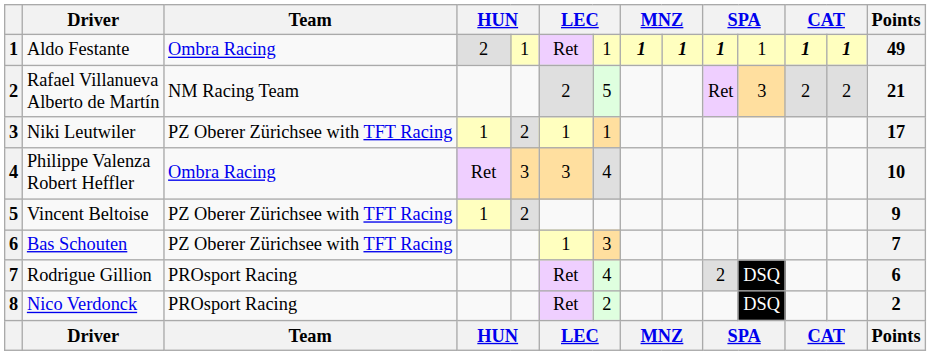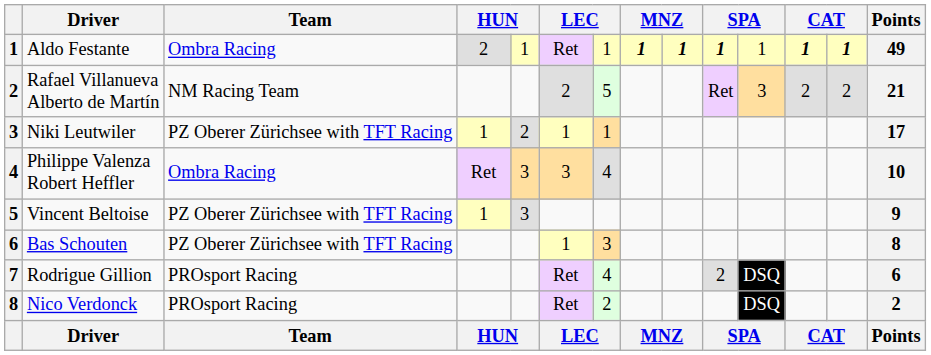 <table class="wikitable" style="font-size:85%; text-align:center">
 <tr>
 <th valign="middle"></th>
 <th valign="middle">Driver</th>
 <th>Team</th>
 <th colspan="2"><a href='#'>HUN</a><br></th>
 <th colspan="2"><a href='#'>LEC</a><br></th>
 <th colspan="2"><a href='#'>MNZ</a><br></th>
 <th colspan="2"><a href='#'>SPA</a><br></th>
 <th colspan="2"><a href='#'>CAT</a><br></th>
 <th valign="middle">Points</th>
 </tr>
 <tr>
 <th>1</th>
 <td align="left"> Aldo Festante</td>
 <td align="left"> <a href='#'>Ombra Racing</a></td>
 <td style="background:#dfdfdf;">2</td>
 <td style="background:#ffffbf;">1</td>
 <td style="background:#efcfff;">Ret</td>
 <td style="background:#ffffbf;">1</td>
 <td style="background:#ffffbf;"><strong><em>1</em></strong></td>
 <td style="background:#ffffbf;"><strong><em>1</em></strong></td>
 <td style="background:#ffffbf;"><strong><em>1</em></strong></td>
 <td style="background:#ffffbf;">1</td>
 <td style="background:#ffffbf;"><strong><em>1</em></strong></td>
 <td style="background:#ffffbf;"><strong><em>1</em></strong></td>
 <th>49</th>
 </tr>
 <tr>
 <th>2</th>
 <td align="left"> Rafael Villanueva<br> Alberto de Martín</td>
 <td align="left"> NM Racing Team</td>
 <td></td>
 <td></td>
 <td style="background:#dfdfdf;">2</td>
 <td style="background:#dfffdf;">5</td>
 <td></td>
 <td></td>
 <td style="background:#efcfff;">Ret</td>
 <td style="background:#ffdf9f;">3</td>
 <td style="background:#dfdfdf;">2</td>
 <td style="background:#dfdfdf;">2</td>
 <th>21</th>
 </tr>
 <tr>
 <th>3</th>
 <td align="left"> Niki Leutwiler</td>
 <td align="left"> PZ Oberer Zürichsee with <a href='#'>TFT Racing</a></td>
 <td style="background:#ffffbf;">1</td>
 <td style="background:#dfdfdf;">2</td>
 <td style="background:#ffffbf;">1</td>
 <td style="background:#ffdf9f;">1</td>
 <td></td>
 <td></td>
 <td></td>
 <td></td>
 <td></td>
 <td></td>
 <th>17</th>
 </tr>
 <tr>
 <th>4</th>
 <td align="left"> Philippe Valenza<br> Robert Heffler</td>
 <td align="left"> <a href='#'>Ombra Racing</a></td>
 <td style="background:#efcfff;">Ret</td>
 <td style="background:#ffdf9f;">3</td>
 <td style="background:#ffdf9f;">3</td>
 <td style="background:#dfdfdf;">4</td>
 <td></td>
 <td></td>
 <td></td>
 <td></td>
 <td></td>
 <td></td>
 <th>10</th>
 </tr>
 <tr>
 <th>5</th>
 <td align="left"> Vincent Beltoise</td>
 <td align="left"> PZ Oberer Zürichsee with <a href='#'>TFT Racing</a></td>
 <td style="background:#ffffbf;">1</td>
-<td style="background:#dfdfdf;">2</td>
+<td style="background:#dfdfdf;">3</td>
 <td></td>
 <td></td>
 <td></td>
 <td></td>
 <td></td>
 <td></td>
 <td></td>
 <td></td>
 <th>9</th>
 </tr>
 <tr>
 <th>6</th>
 <td align="left"> <a href='#'>Bas Schouten</a></td>
 <td align="left"> PZ Oberer Zürichsee with <a href='#'>TFT Racing</a></td>
 <td></td>
 <td></td>
 <td style="background:#ffffbf;">1</td>
 <td style="background:#ffdf9f;">3</td>
 <td></td>
 <td></td>
 <td></td>
 <td></td>
 <td></td>
 <td></td>
-<th>7</th>
+<th>8</th>
 </tr>
 <tr>
 <th>7</th>
 <td align="left"> Rodrigue Gillion</td>
 <td align="left"> PROsport Racing</td>
 <td></td>
 <td></td>
 <td style="background:#efcfff;">Ret</td>
 <td style="background:#dfffdf;">4</td>
 <td></td>
 <td></td>
 <td style="background:#dfdfdf;">2</td>
 <td style="background:#000000; color:white;">DSQ</td>
 <td></td>
 <td></td>
 <th>6</th>
 </tr>
 <tr>
 <th>8</th>
 <td align="left"> <a href='#'>Nico Verdonck</a></td>
 <td align="left"> PROsport Racing</td>
 <td></td>
 <td></td>
 <td style="background:#efcfff;">Ret</td>
 <td style="background:#dfffdf;">2</td>
 <td></td>
 <td></td>
 <td></td>
 <td style="background:#000000; color:white;">DSQ</td>
 <td></td>
 <td></td>
 <th>2</th>
 </tr>
 <tr>
 <th valign="middle"></th>
 <th valign="middle">Driver</th>
 <th>Team</th>
 <th colspan="2" style="width: 4em;"><a href='#'>HUN</a><br></th>
 <th colspan="2" style="width: 4em;"><a href='#'>LEC</a><br></th>
 <th colspan="2" style="width: 4em;"><a href='#'>MNZ</a><br></th>
 <th colspan="2" style="width: 4em;"><a href='#'>SPA</a><br></th>
 <th colspan="2" style="width: 4em;"><a href='#'>CAT</a><br></th>
 <th valign="middle">Points</th>
 </tr>
 </table>
